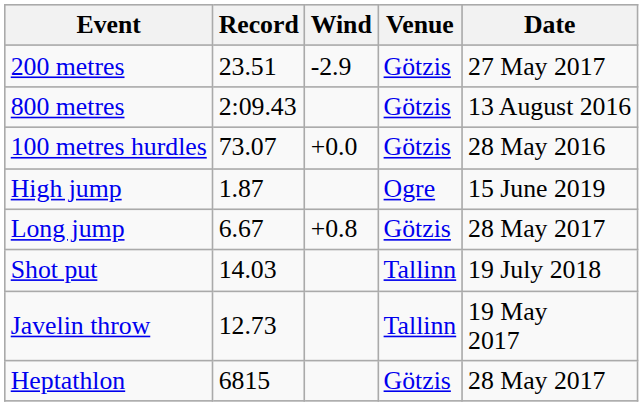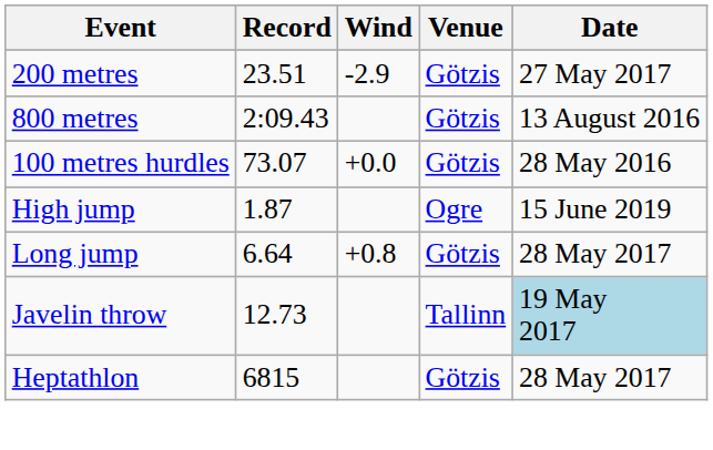 <table class="wikitable">
 <tr>
 <th>Event</th>
 <th>Record</th>
 <th>Wind</th>
 <th>Venue</th>
 <th>Date</th>
 </tr>
 <tr>
 <td><a href='#'>200 metres</a></td>
 <td>23.51</td>
 <td>-2.9</td>
 <td><a href='#'>Götzis</a></td>
 <td>27 May 2017</td>
 </tr>
 <tr>
 <td><a href='#'>800 metres</a></td>
 <td>2:09.43</td>
 <td></td>
 <td><a href='#'>Götzis</a></td>
 <td>13 August 2016</td>
 </tr>
 <tr>
 <td><a href='#'>100 metres hurdles</a></td>
 <td>73.07</td>
 <td>+0.0</td>
 <td><a href='#'>Götzis</a></td>
 <td>28 May 2016</td>
 </tr>
 <tr>
 <td><a href='#'>High jump</a></td>
 <td>1.87</td>
 <td></td>
 <td><a href='#'>Ogre</a></td>
 <td>15 June 2019</td>
 </tr>
 <tr>
 <td><a href='#'>Long jump</a></td>
-<td>6.67</td>
+<td>6.64</td>
 <td>+0.8</td>
 <td><a href='#'>Götzis</a></td>
 <td>28 May 2017</td>
-</tr>
-<tr>
-<td><a href='#'>Shot put</a></td>
-<td>14.03</td>
-<td></td>
-<td><a href='#'>Tallinn</a></td>
-<td>19 July 2018</td>
 </tr>
 <tr>
 <td><a href='#'>Javelin throw</a></td>
 <td>12.73</td>
 <td></td>
 <td><a href='#'>Tallinn</a></td>
-<td>19 May<br>2017</td>
+<td style="background: lightblue;">19 May<br>2017</td>
 </tr>
 <tr>
 <td><a href='#'>Heptathlon</a></td>
 <td>6815</td>
 <td></td>
 <td><a href='#'>Götzis</a></td>
 <td>28 May 2017</td>
 </tr>
 </table>
